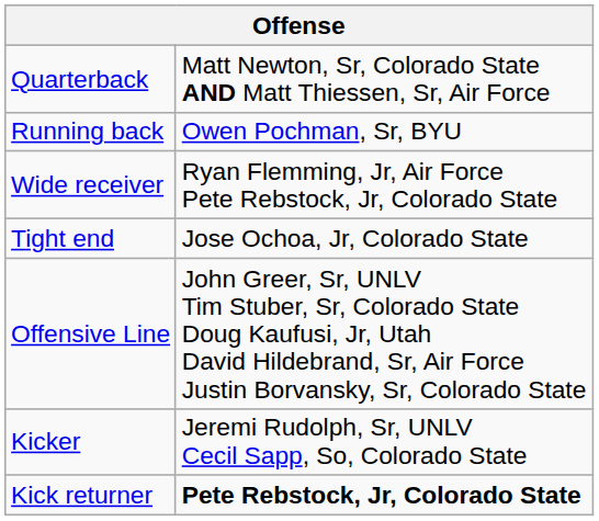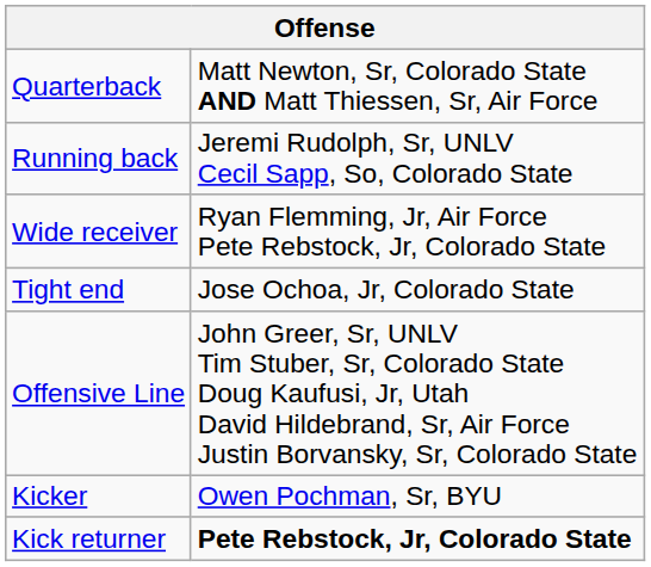 <table class="wikitable" style="font-size: 90%;">
 <tr>
 <th colspan="2">Offense</th>
 </tr>
 <tr>
 <td><a href='#'>Quarterback</a></td>
 <td>Matt Newton, Sr, Colorado State<br><strong>AND</strong> Matt Thiessen, Sr, Air Force</td>
 </tr>
 <tr>
 <td><a href='#'>Running back</a></td>
-<td><a href='#'>Owen Pochman</a>, Sr, BYU</td>
+<td>Jeremi Rudolph, Sr, UNLV<br><a href='#'>Cecil Sapp</a>, So, Colorado State</td>
 </tr>
 <tr>
 <td><a href='#'>Wide receiver</a></td>
 <td>Ryan Flemming, Jr, Air Force<br>Pete Rebstock, Jr, Colorado State</td>
 </tr>
 <tr>
 <td><a href='#'>Tight end</a></td>
 <td>Jose Ochoa, Jr, Colorado State</td>
 </tr>
 <tr>
 <td><a href='#'>Offensive Line</a></td>
 <td>John Greer, Sr, UNLV<br>Tim Stuber, Sr, Colorado State<br>Doug Kaufusi, Jr, Utah<br>David Hildebrand, Sr, Air Force<br>Justin Borvansky, Sr, Colorado State</td>
 </tr>
 <tr>
 <td><a href='#'>Kicker</a></td>
-<td>Jeremi Rudolph, Sr, UNLV<br><a href='#'>Cecil Sapp</a>, So, Colorado State</td>
+<td><a href='#'>Owen Pochman</a>, Sr, BYU</td>
 </tr>
 <tr>
 <td><a href='#'>Kick returner</a></td>
 <td><strong>Pete Rebstock, Jr, Colorado State</strong></td>
 </tr>
 </table>
